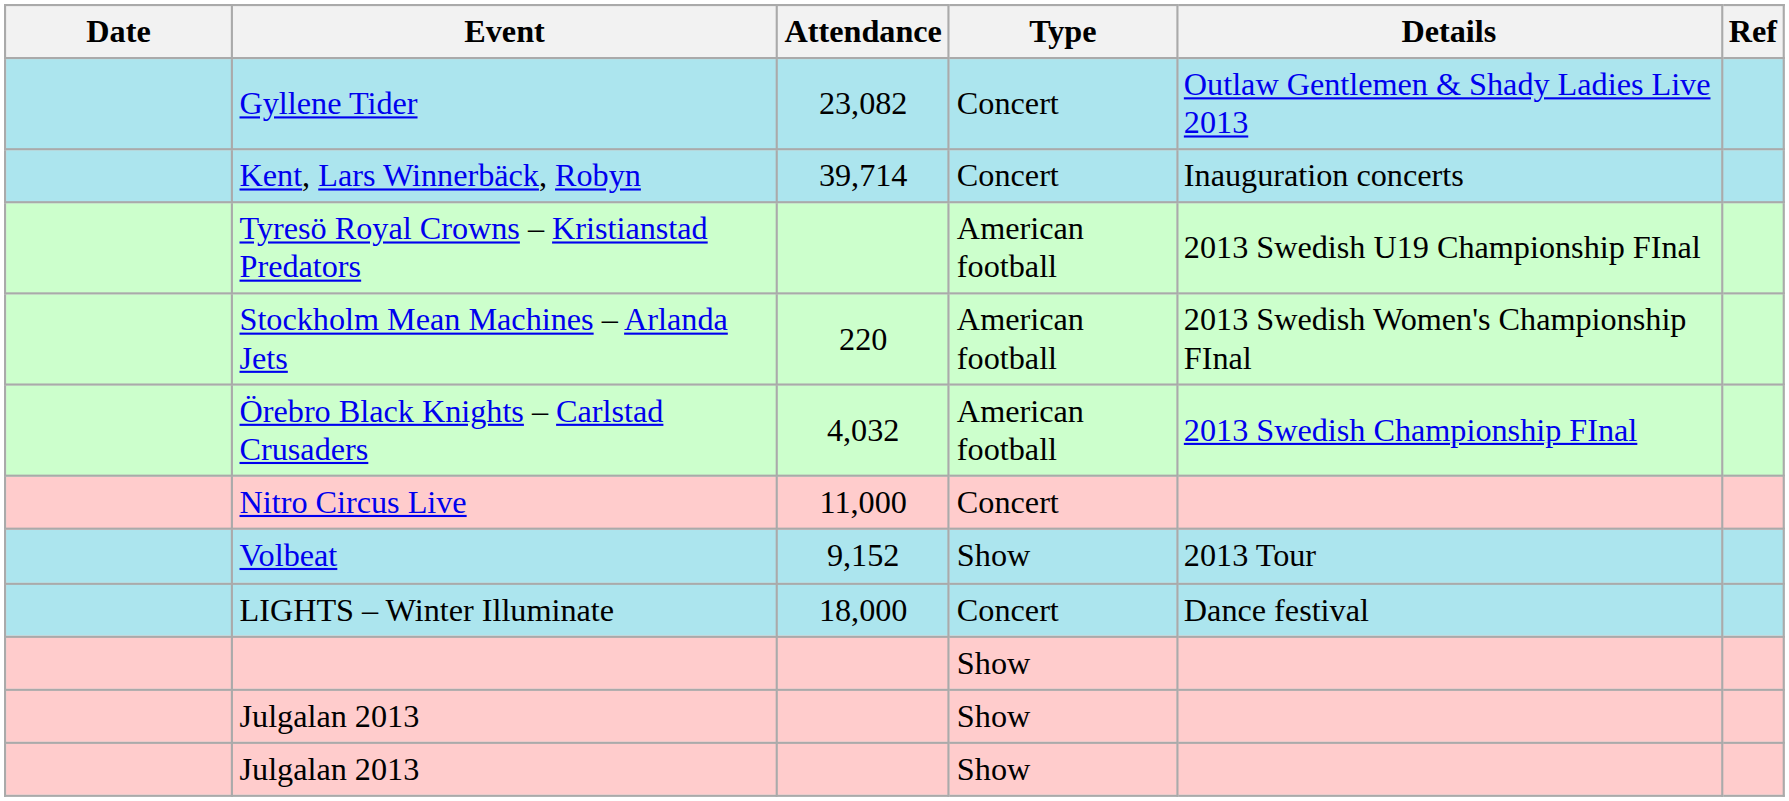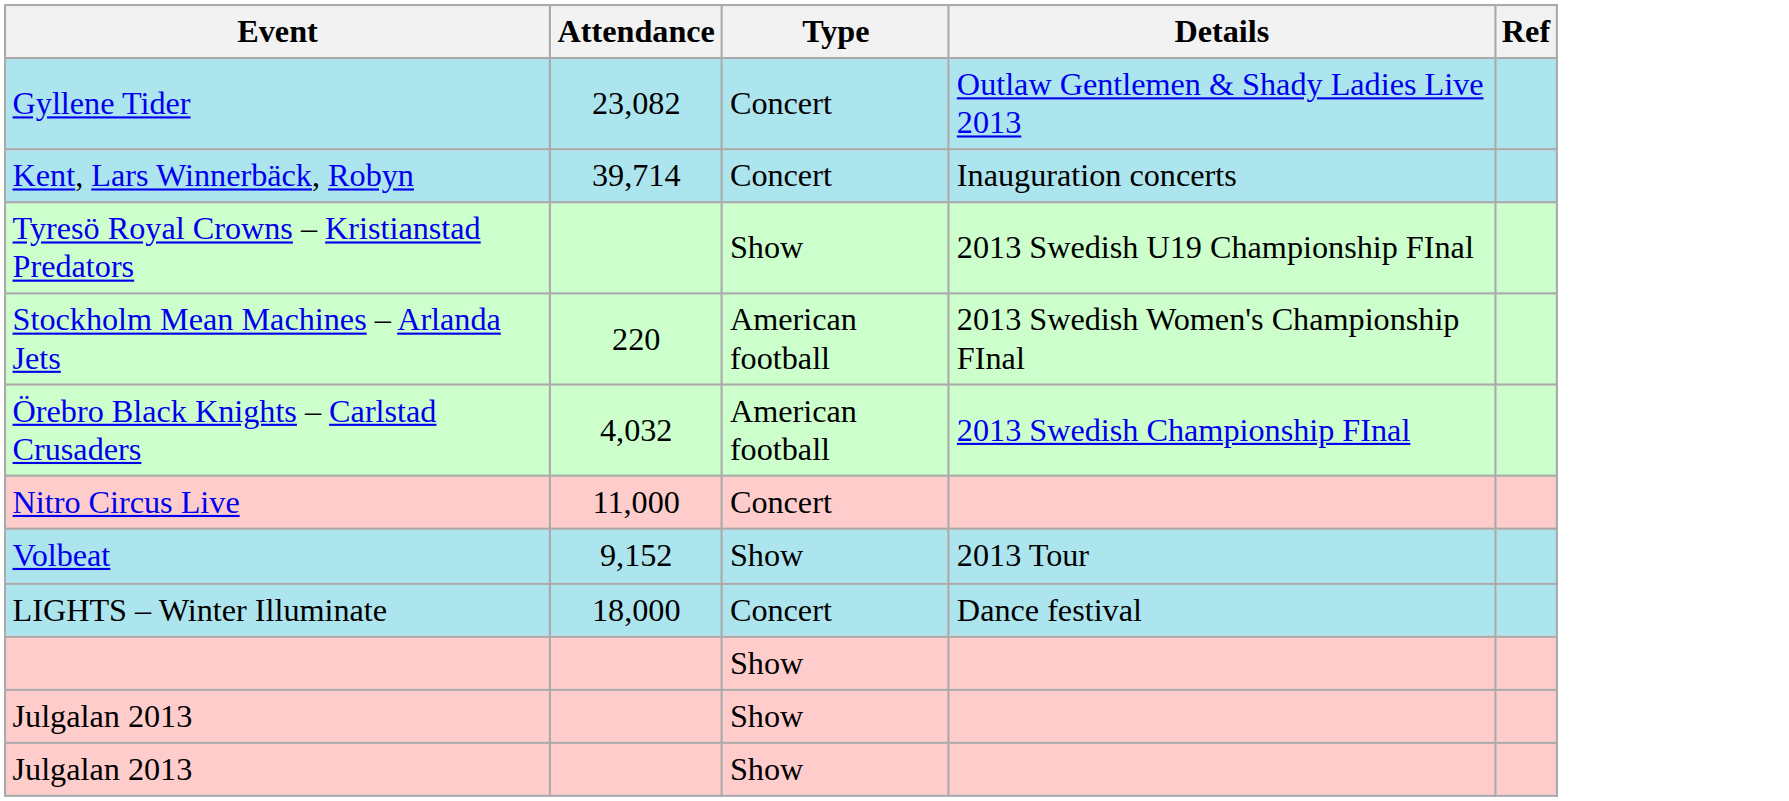 <table class="wikitable sortable" style="text-align: left; font-size: 95%;">
 <tr>
-<th width=100>Date</th>
 <th width=250 class="unsortable">Event</th>
 <th width=50>Attendance</th>
 <th width=100 class="unsortable">Type</th>
 <th width=250 class="unsortable">Details</th>
 <th width=20 class="unsortable">Ref</th>
 </tr>
 <tr bgcolor="#ace5ee">
-<td></td>
 <td><a href='#'>Gyllene Tider</a></td>
 <td align="center">23,082</td>
 <td>Concert</td>
 <td><a href='#'>Outlaw Gentlemen & Shady Ladies Live 2013</a></td>
 <td></td>
 </tr>
 <tr bgcolor="#ace5ee">
-<td></td>
 <td><a href='#'>Kent</a>, <a href='#'>Lars Winnerbäck</a>, <a href='#'>Robyn</a></td>
 <td align="center">39,714</td>
 <td>Concert</td>
 <td>Inauguration concerts</td>
 <td></td>
 </tr>
 <tr style="background:#cfc;">
-<td></td>
 <td><a href='#'>Tyresö Royal Crowns</a> – <a href='#'>Kristianstad Predators</a></td>
 <td align="center"><small></small></td>
-<td>American football</td>
+<td>Show</td>
 <td>2013 Swedish U19 Championship FInal</td>
 <td></td>
 </tr>
 <tr style="background:#cfc;">
-<td></td>
 <td><a href='#'>Stockholm Mean Machines</a> – <a href='#'>Arlanda Jets</a></td>
 <td align="center">220</td>
 <td>American football</td>
 <td>2013 Swedish Women's Championship FInal</td>
 <td></td>
 </tr>
 <tr style="background:#cfc;">
-<td></td>
 <td><a href='#'>Örebro Black Knights</a> – <a href='#'>Carlstad Crusaders</a></td>
 <td align="center">4,032</td>
 <td>American football</td>
 <td><a href='#'>2013 Swedish Championship FInal</a></td>
 <td></td>
 </tr>
 <tr bgcolor="#ffcccc">
-<td></td>
 <td><a href='#'>Nitro Circus Live</a></td>
 <td align="center">11,000</td>
 <td>Concert</td>
 <td></td>
 <td></td>
 </tr>
 <tr bgcolor="#ace5ee">
-<td></td>
 <td><a href='#'>Volbeat</a></td>
 <td align="center">9,152</td>
 <td>Show</td>
 <td>2013 Tour</td>
 <td></td>
 </tr>
 <tr bgcolor="#ace5ee">
-<td></td>
 <td>LIGHTS – Winter Illuminate</td>
 <td align="center">18,000</td>
 <td>Concert</td>
 <td>Dance festival</td>
 <td></td>
 </tr>
 <tr bgcolor="#ffcccc">
 <td></td>
-<td></td>
 <td align="center"></td>
 <td>Show</td>
 <td></td>
 <td></td>
 </tr>
 <tr bgcolor="#ffcccc">
-<td></td>
 <td>Julgalan 2013</td>
 <td align="center"></td>
 <td>Show</td>
 <td></td>
 <td></td>
 </tr>
 <tr bgcolor="#ffcccc">
-<td></td>
 <td>Julgalan 2013</td>
 <td align="center"></td>
 <td>Show</td>
 <td></td>
 <td></td>
 </tr>
 </table>
